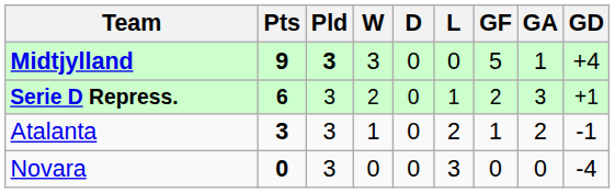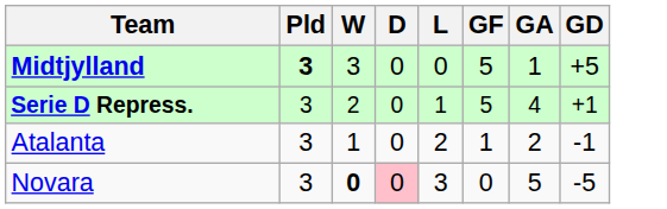 <table class=wikitable style="text-align:center">
 <tr>
 <th width=165>Team</th>
-<th width=20>Pts</th>
 <th width=20>Pld</th>
 <th width=20>W</th>
 <th width=20>D</th>
 <th width=20>L</th>
 <th width=20>GF</th>
 <th width=20>GA</th>
 <th width=20>GD</th>
 </tr>
 <tr style="background:#ccffcc">
 <td style="text-align:left"><strong> <a href='#'>Midtjylland</a></strong></td>
-<td><strong>9</strong></td>
 <td><strong>3</strong></td>
 <td>3</td>
 <td>0</td>
 <td>0</td>
 <td>5</td>
 <td>1</td>
-<td>+4</td>
+<td>+5</td>
 </tr>
 <tr style="background:#ccffcc; font-size:90%">
 <td style="text-align:left"> <strong><a href='#'>Serie D</a> Repress.</strong></td>
-<td><strong>6</strong></td>
 <td>3</td>
 <td>2</td>
 <td>0</td>
 <td>1</td>
-<td>2</td>
-<td>3</td>
+<td>5</td>
+<td>4</td>
 <td>+1</td>
 </tr>
 <tr>
 <td style="text-align:left"> <a href='#'>Atalanta</a></td>
-<td><strong>3</strong></td>
 <td>3</td>
 <td>1</td>
 <td>0</td>
 <td>2</td>
 <td>1</td>
 <td>2</td>
 <td>-1</td>
 </tr>
 <tr>
 <td style="text-align:left"> <a href='#'>Novara</a></td>
+<td>3</td>
 <td><strong>0</strong></td>
+<td style="background: pink;">0</td>
 <td>3</td>
 <td>0</td>
-<td>0</td>
-<td>3</td>
-<td>0</td>
-<td>0</td>
-<td>-4</td>
+<td>5</td>
+<td>-5</td>
 </tr>
 </table>
